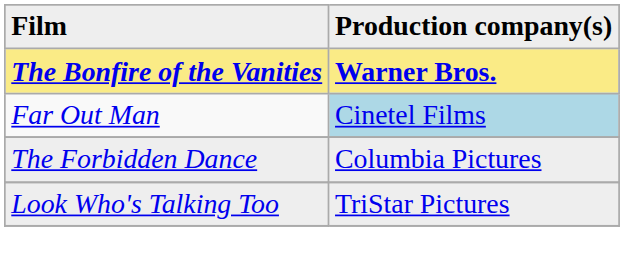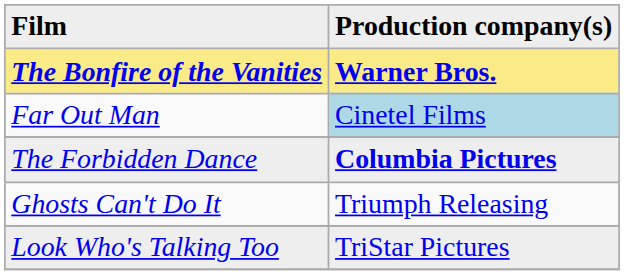 <table class="wikitable">
 <tr style="background:#eee;">
 <td><strong>Film</strong></td>
 <td><strong>Production company(s)</strong></td>
 </tr>
 <tr style="background:#FAEB86">
 <td><strong><em><a href='#'>The Bonfire of the Vanities</a></em></strong></td>
 <td><strong><a href='#'>Warner Bros.</a></strong></td>
 </tr>
 <tr>
 <td><em><a href='#'>Far Out Man</a></em></td>
 <td style="background: lightblue;"><a href='#'>Cinetel Films</a></td>
 </tr>
 <tr>
 </tr>
 <tr style="background:#eee;">
 <td><em><a href='#'>The Forbidden Dance</a></em></td>
-<td><a href='#'>Columbia Pictures</a></td>
+<td><strong><a href='#'>Columbia Pictures</a></strong></td>
+</tr>
+<tr>
+<td><em><a href='#'>Ghosts Can't Do It</a></em></td>
+<td><a href='#'>Triumph Releasing</a></td>
 </tr>
 <tr>
 </tr>
 <tr style="background:#eee;">
 <td><em><a href='#'>Look Who's Talking Too</a></em></td>
 <td><a href='#'>TriStar Pictures</a></td>
 </tr>
 <tr>
 </tr>
 </table>
